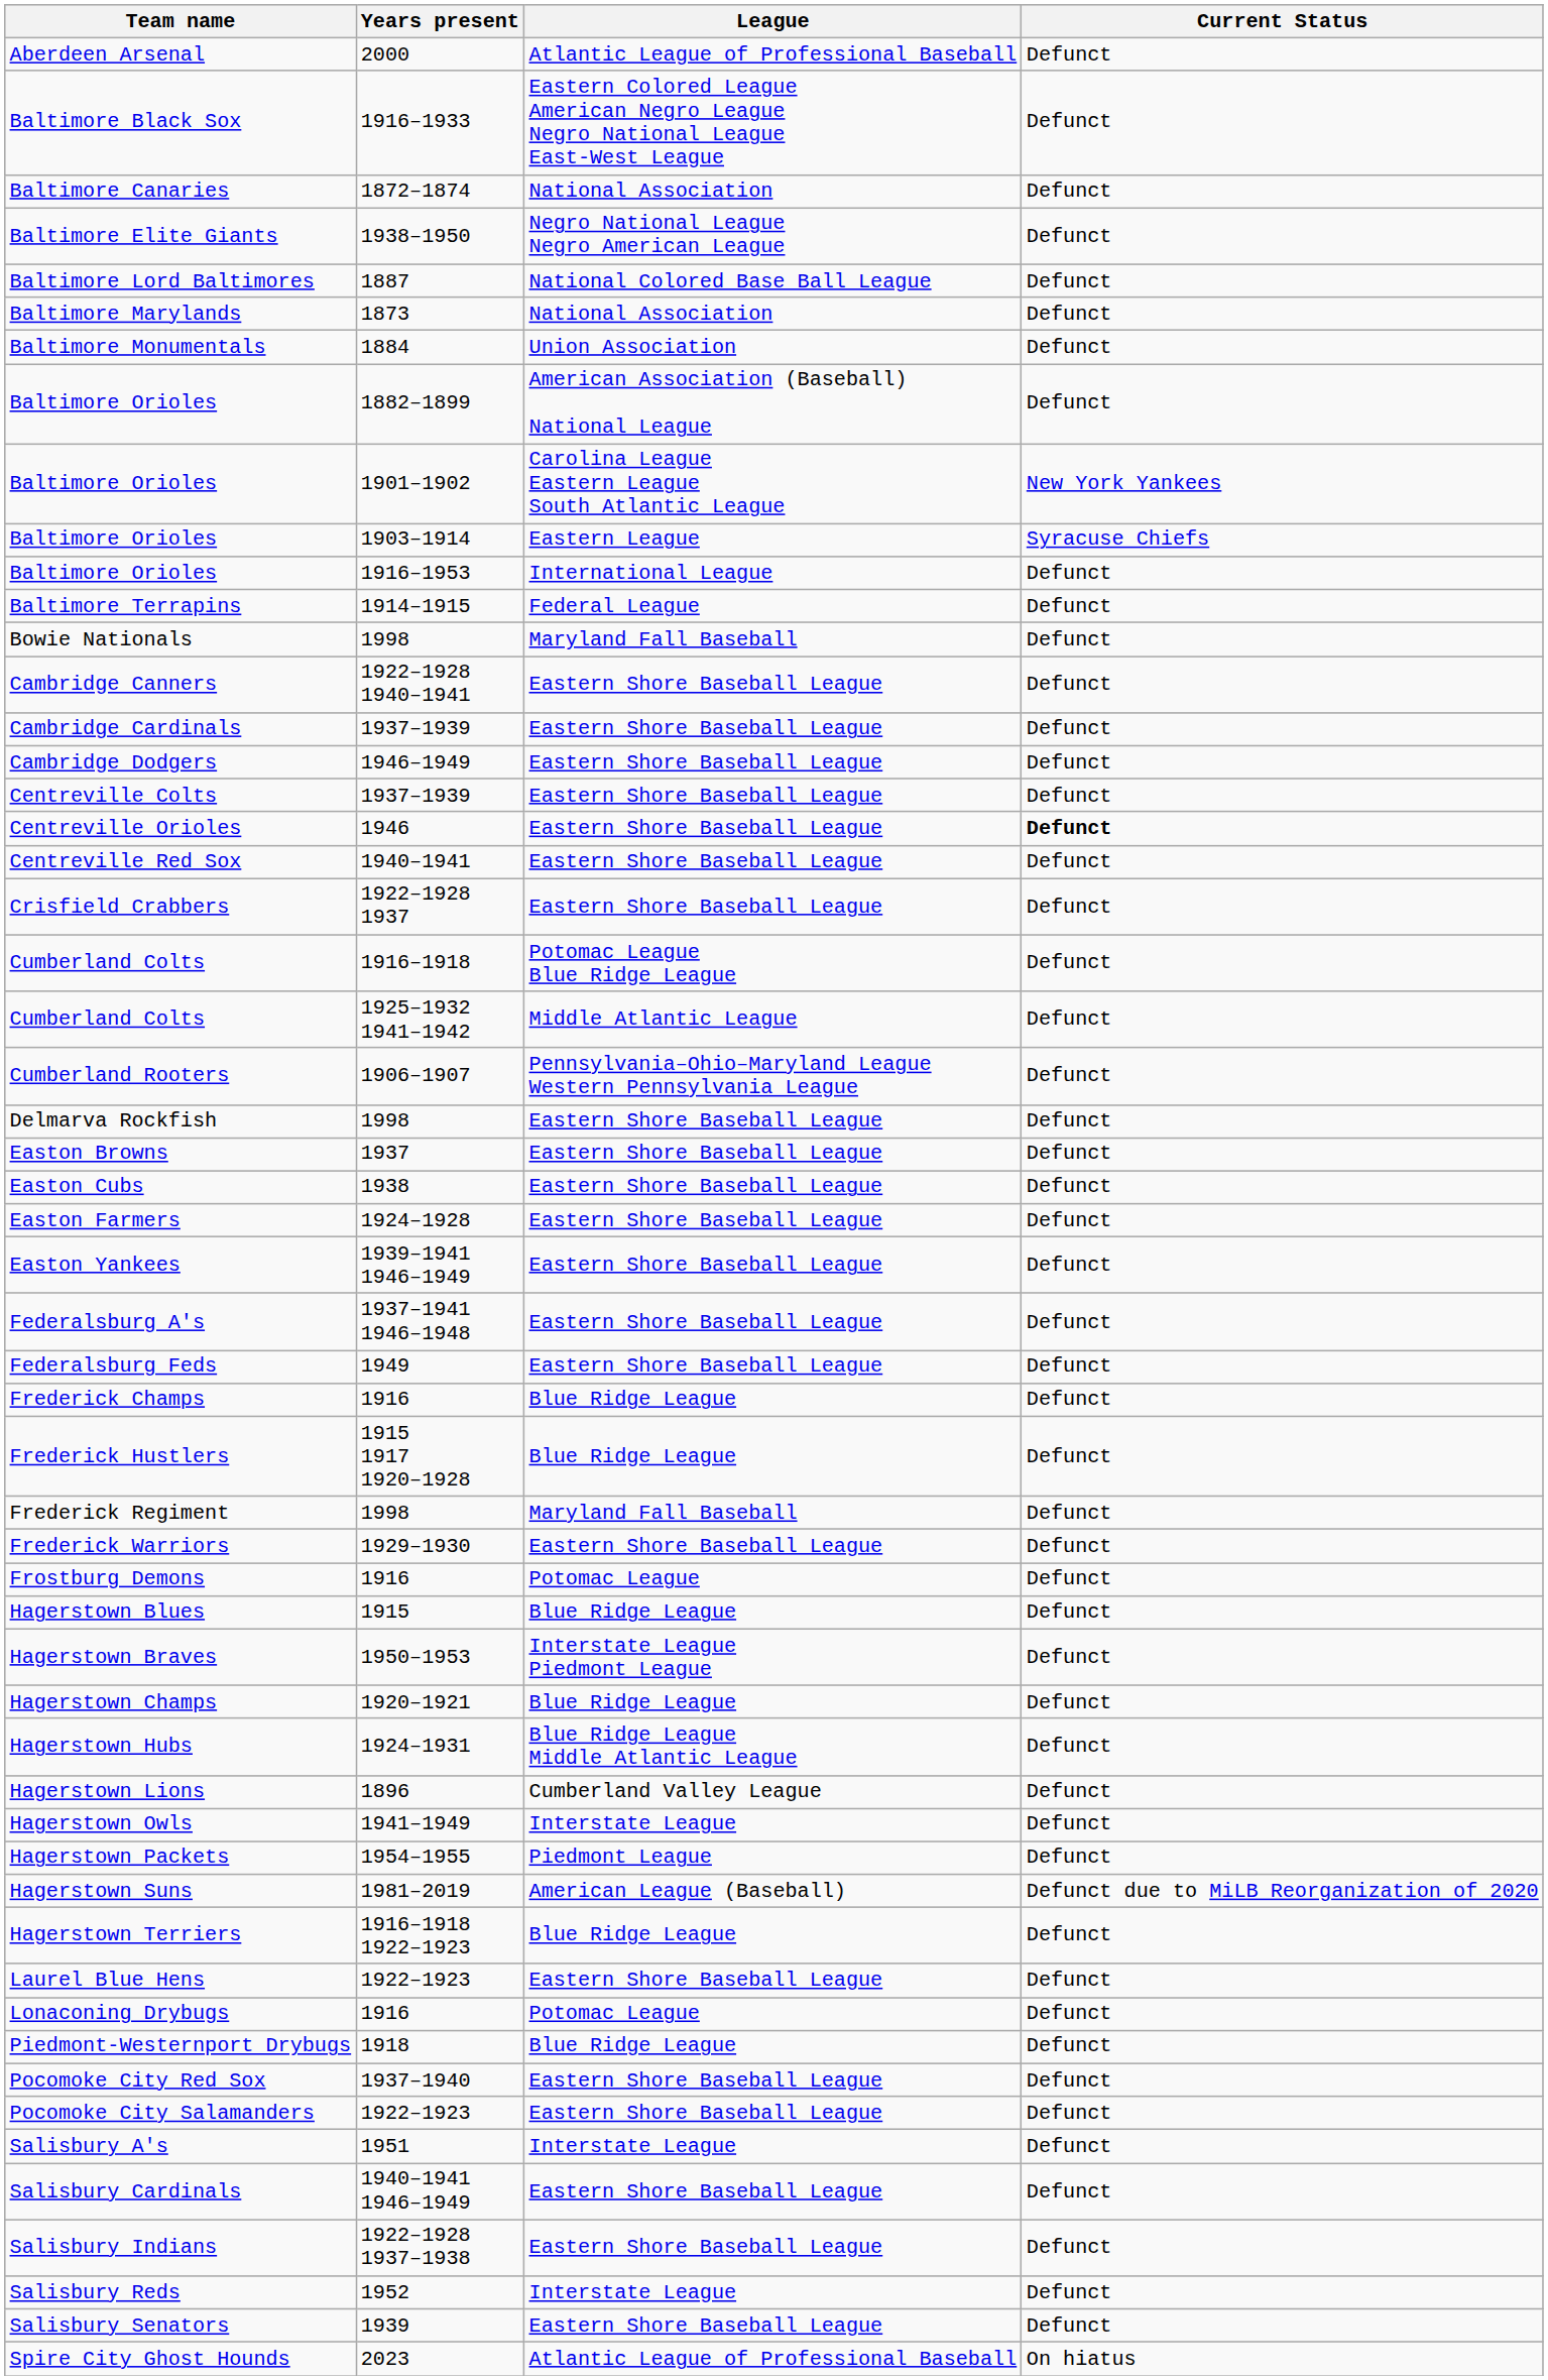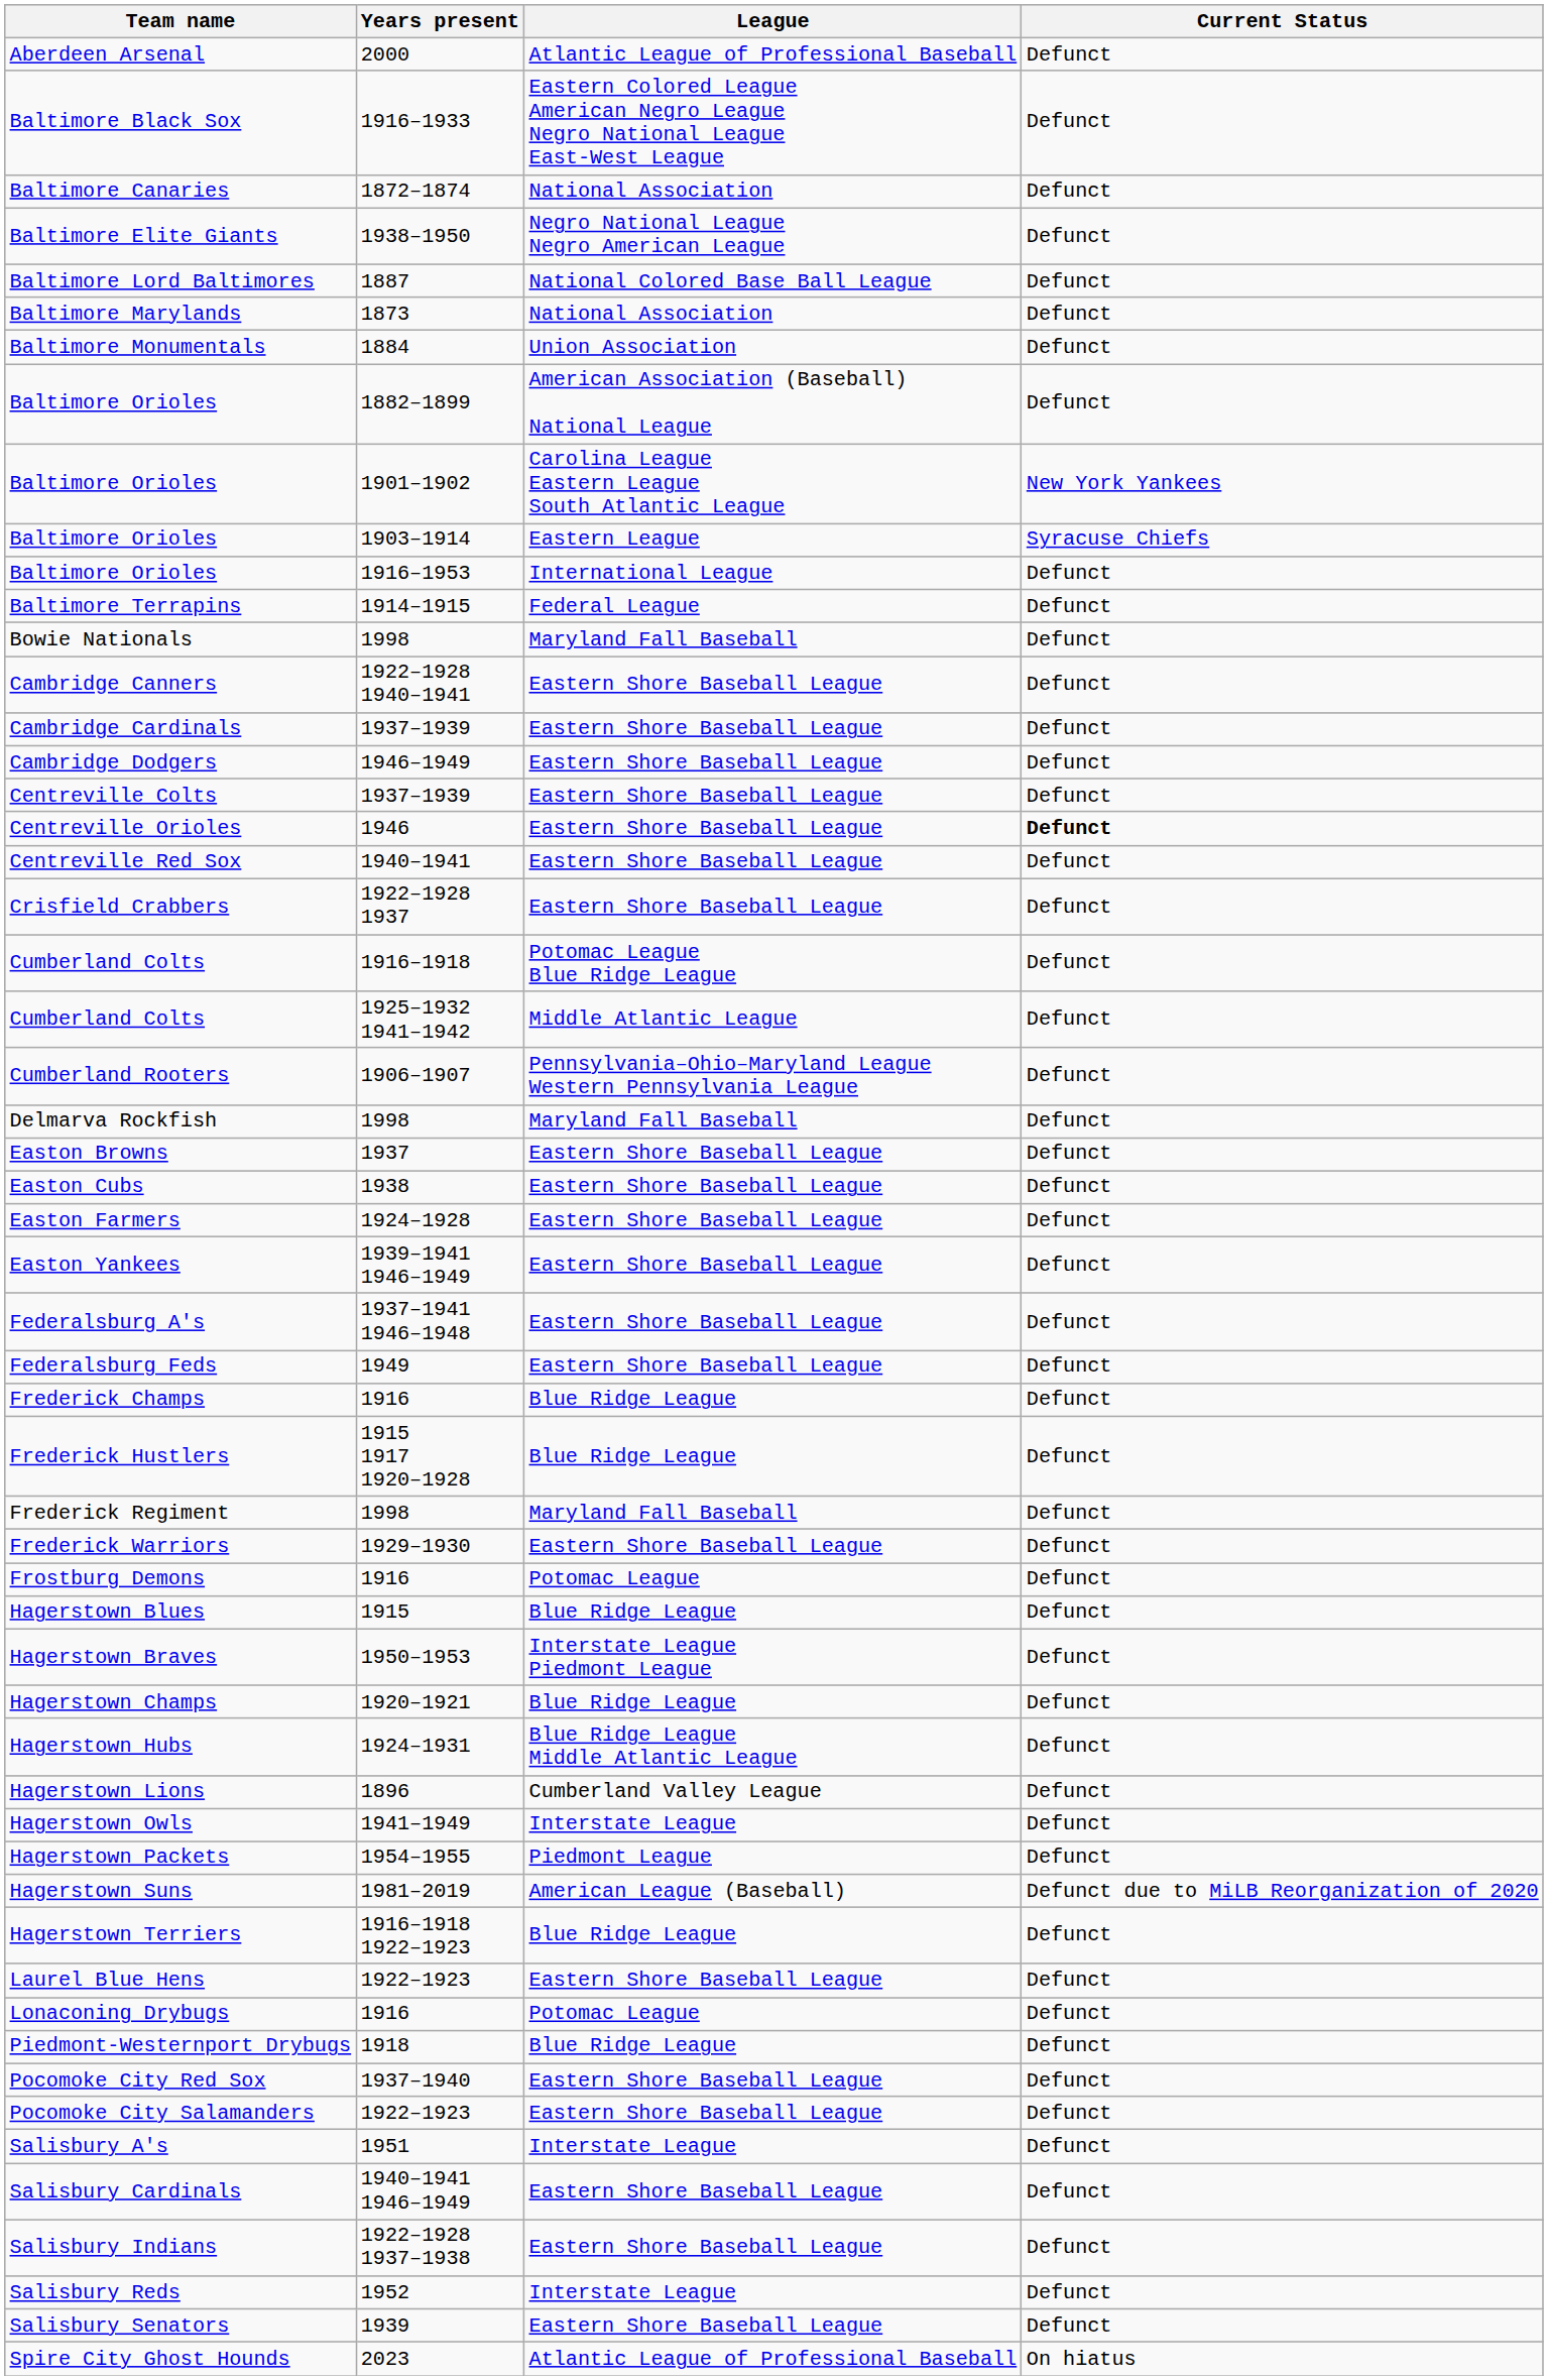 <table class="wikitable sortable">
 <tr>
 <th>Team name</th>
 <th>Years present</th>
 <th>League</th>
 <th>Current Status</th>
 </tr>
 <tr>
 <td><a href='#'>Aberdeen Arsenal</a></td>
 <td>2000</td>
 <td><a href='#'>Atlantic League of Professional Baseball</a></td>
 <td>Defunct</td>
 </tr>
 <tr>
 <td><a href='#'>Baltimore Black Sox</a></td>
 <td>1916–1933</td>
 <td><a href='#'>Eastern Colored League</a><br><a href='#'>American Negro League</a><br><a href='#'>Negro National League</a><br><a href='#'>East-West League</a></td>
 <td>Defunct</td>
 </tr>
 <tr>
 <td><a href='#'>Baltimore Canaries</a></td>
 <td>1872–1874</td>
 <td><a href='#'>National Association</a></td>
 <td>Defunct</td>
 </tr>
 <tr>
 <td><a href='#'>Baltimore Elite Giants</a></td>
 <td>1938–1950</td>
 <td><a href='#'>Negro National League</a><br><a href='#'>Negro American League</a></td>
 <td>Defunct</td>
 </tr>
 <tr>
 <td><a href='#'>Baltimore Lord Baltimores</a></td>
 <td>1887</td>
 <td><a href='#'>National Colored Base Ball League</a></td>
 <td>Defunct</td>
 </tr>
 <tr>
 <td><a href='#'>Baltimore Marylands</a></td>
 <td>1873</td>
 <td><a href='#'>National Association</a></td>
 <td>Defunct</td>
 </tr>
 <tr>
 <td><a href='#'>Baltimore Monumentals</a></td>
 <td>1884</td>
 <td><a href='#'>Union Association</a></td>
 <td>Defunct</td>
 </tr>
 <tr>
 <td><a href='#'>Baltimore Orioles</a></td>
 <td>1882–1899</td>
 <td><a href='#'>American Association</a> (Baseball)<br><br><a href='#'>National League</a></td>
 <td>Defunct</td>
 </tr>
 <tr>
 <td><a href='#'>Baltimore Orioles</a></td>
 <td>1901–1902</td>
 <td><a href='#'>Carolina League</a><br> <a href='#'>Eastern League</a><br> <a href='#'>South Atlantic League</a></td>
 <td><a href='#'>New York Yankees</a></td>
 </tr>
 <tr>
 <td><a href='#'>Baltimore Orioles</a></td>
 <td>1903–1914</td>
 <td><a href='#'>Eastern League</a></td>
 <td><a href='#'>Syracuse Chiefs</a></td>
 </tr>
 <tr>
 <td><a href='#'>Baltimore Orioles</a></td>
 <td>1916–1953</td>
 <td><a href='#'>International League</a></td>
 <td>Defunct</td>
 </tr>
 <tr>
 <td><a href='#'>Baltimore Terrapins</a></td>
 <td>1914–1915</td>
 <td><a href='#'>Federal League</a></td>
 <td>Defunct</td>
 </tr>
 <tr>
 <td>Bowie Nationals</td>
 <td>1998</td>
 <td><a href='#'>Maryland Fall Baseball</a></td>
 <td>Defunct</td>
 </tr>
 <tr>
 <td><a href='#'>Cambridge Canners</a></td>
 <td>1922–1928<br>1940–1941</td>
 <td><a href='#'>Eastern Shore Baseball League</a></td>
 <td>Defunct</td>
 </tr>
 <tr>
 <td><a href='#'>Cambridge Cardinals</a></td>
 <td>1937–1939</td>
 <td><a href='#'>Eastern Shore Baseball League</a></td>
 <td>Defunct</td>
 </tr>
 <tr>
 <td><a href='#'>Cambridge Dodgers</a></td>
 <td>1946–1949</td>
 <td><a href='#'>Eastern Shore Baseball League</a></td>
 <td>Defunct</td>
 </tr>
 <tr>
 <td><a href='#'>Centreville Colts</a></td>
 <td>1937–1939</td>
 <td><a href='#'>Eastern Shore Baseball League</a></td>
 <td>Defunct</td>
 </tr>
 <tr>
 <td><a href='#'>Centreville Orioles</a></td>
 <td>1946</td>
 <td><a href='#'>Eastern Shore Baseball League</a></td>
 <td><strong>Defunct</strong></td>
 </tr>
 <tr>
 <td><a href='#'>Centreville Red Sox</a></td>
 <td>1940–1941</td>
 <td><a href='#'>Eastern Shore Baseball League</a></td>
 <td>Defunct</td>
 </tr>
 <tr>
 <td><a href='#'>Crisfield Crabbers</a></td>
 <td>1922–1928<br>1937</td>
 <td><a href='#'>Eastern Shore Baseball League</a></td>
 <td>Defunct</td>
 </tr>
 <tr>
 <td><a href='#'>Cumberland Colts</a></td>
 <td>1916–1918</td>
 <td><a href='#'>Potomac League</a><br><a href='#'>Blue Ridge League</a></td>
 <td>Defunct</td>
 </tr>
 <tr>
 <td><a href='#'>Cumberland Colts</a></td>
 <td>1925–1932<br>1941–1942</td>
 <td><a href='#'>Middle Atlantic League</a></td>
 <td>Defunct</td>
 </tr>
 <tr>
 <td><a href='#'>Cumberland Rooters</a></td>
 <td>1906–1907</td>
 <td><a href='#'>Pennsylvania–Ohio–Maryland League</a><br><a href='#'>Western Pennsylvania League</a></td>
 <td>Defunct</td>
 </tr>
 <tr>
 <td>Delmarva Rockfish</td>
 <td>1998</td>
-<td><a href='#'>Eastern Shore Baseball League</a></td>
+<td><a href='#'>Maryland Fall Baseball</a></td>
 <td>Defunct</td>
 </tr>
 <tr>
 <td><a href='#'>Easton Browns</a></td>
 <td>1937</td>
 <td><a href='#'>Eastern Shore Baseball League</a></td>
 <td>Defunct</td>
 </tr>
 <tr>
 <td><a href='#'>Easton Cubs</a></td>
 <td>1938</td>
 <td><a href='#'>Eastern Shore Baseball League</a></td>
 <td>Defunct</td>
 </tr>
 <tr>
 <td><a href='#'>Easton Farmers</a></td>
 <td>1924–1928</td>
 <td><a href='#'>Eastern Shore Baseball League</a></td>
 <td>Defunct</td>
 </tr>
 <tr>
 <td><a href='#'>Easton Yankees</a></td>
 <td>1939–1941<br>1946–1949</td>
 <td><a href='#'>Eastern Shore Baseball League</a></td>
 <td>Defunct</td>
 </tr>
 <tr>
 <td><a href='#'>Federalsburg A's</a></td>
 <td>1937–1941<br>1946–1948</td>
 <td><a href='#'>Eastern Shore Baseball League</a></td>
 <td>Defunct</td>
 </tr>
 <tr>
 <td><a href='#'>Federalsburg Feds</a></td>
 <td>1949</td>
 <td><a href='#'>Eastern Shore Baseball League</a></td>
 <td>Defunct</td>
 </tr>
 <tr>
 <td><a href='#'>Frederick Champs</a></td>
 <td>1916</td>
 <td><a href='#'>Blue Ridge League</a></td>
 <td>Defunct</td>
 </tr>
 <tr>
 <td><a href='#'>Frederick Hustlers</a></td>
 <td>1915<br>1917<br>1920–1928</td>
 <td><a href='#'>Blue Ridge League</a></td>
 <td>Defunct</td>
 </tr>
 <tr>
 <td>Frederick Regiment</td>
 <td>1998</td>
 <td><a href='#'>Maryland Fall Baseball</a></td>
 <td>Defunct</td>
 </tr>
 <tr>
 <td><a href='#'>Frederick Warriors</a></td>
 <td>1929–1930</td>
 <td><a href='#'>Eastern Shore Baseball League</a></td>
 <td>Defunct</td>
 </tr>
 <tr>
 <td><a href='#'>Frostburg Demons</a></td>
 <td>1916</td>
 <td><a href='#'>Potomac League</a></td>
 <td>Defunct</td>
 </tr>
 <tr>
 <td><a href='#'>Hagerstown Blues</a></td>
 <td>1915</td>
 <td><a href='#'>Blue Ridge League</a></td>
 <td>Defunct</td>
 </tr>
 <tr>
 <td><a href='#'>Hagerstown Braves</a></td>
 <td>1950–1953</td>
 <td><a href='#'>Interstate League</a><br><a href='#'>Piedmont League</a></td>
 <td>Defunct</td>
 </tr>
 <tr>
 <td><a href='#'>Hagerstown Champs</a></td>
 <td>1920–1921</td>
 <td><a href='#'>Blue Ridge League</a></td>
 <td>Defunct</td>
 </tr>
 <tr>
 <td><a href='#'>Hagerstown Hubs</a></td>
 <td>1924–1931</td>
 <td><a href='#'>Blue Ridge League</a><br><a href='#'>Middle Atlantic League</a></td>
 <td>Defunct</td>
 </tr>
 <tr>
 <td><a href='#'>Hagerstown Lions</a></td>
 <td>1896</td>
 <td>Cumberland Valley League</td>
 <td>Defunct</td>
 </tr>
 <tr>
 <td><a href='#'>Hagerstown Owls</a></td>
 <td>1941–1949</td>
 <td><a href='#'>Interstate League</a></td>
 <td>Defunct</td>
 </tr>
 <tr>
 <td><a href='#'>Hagerstown Packets</a></td>
 <td>1954–1955</td>
 <td><a href='#'>Piedmont League</a></td>
 <td>Defunct</td>
 </tr>
 <tr>
 <td><a href='#'>Hagerstown Suns</a></td>
 <td>1981–2019</td>
 <td><a href='#'>American League</a> (Baseball)</td>
 <td>Defunct due to <a href='#'>MiLB Reorganization of 2020</a></td>
 </tr>
 <tr>
 <td><a href='#'>Hagerstown Terriers</a></td>
 <td>1916–1918<br>1922–1923</td>
 <td><a href='#'>Blue Ridge League</a></td>
 <td>Defunct</td>
 </tr>
 <tr>
 <td><a href='#'>Laurel Blue Hens</a></td>
 <td>1922–1923</td>
 <td><a href='#'>Eastern Shore Baseball League</a></td>
 <td>Defunct</td>
 </tr>
 <tr>
 <td><a href='#'>Lonaconing Drybugs</a></td>
 <td>1916</td>
 <td><a href='#'>Potomac League</a></td>
 <td>Defunct</td>
 </tr>
 <tr>
 <td><a href='#'>Piedmont-Westernport Drybugs</a></td>
 <td>1918</td>
 <td><a href='#'>Blue Ridge League</a></td>
 <td>Defunct</td>
 </tr>
 <tr>
 <td><a href='#'>Pocomoke City Red Sox</a></td>
 <td>1937–1940</td>
 <td><a href='#'>Eastern Shore Baseball League</a></td>
 <td>Defunct</td>
 </tr>
 <tr>
 <td><a href='#'>Pocomoke City Salamanders</a></td>
 <td>1922–1923</td>
 <td><a href='#'>Eastern Shore Baseball League</a></td>
 <td>Defunct</td>
 </tr>
 <tr>
 <td><a href='#'>Salisbury A's</a></td>
 <td>1951</td>
 <td><a href='#'>Interstate League</a></td>
 <td>Defunct</td>
 </tr>
 <tr>
 <td><a href='#'>Salisbury Cardinals</a></td>
 <td>1940–1941<br>1946–1949</td>
 <td><a href='#'>Eastern Shore Baseball League</a></td>
 <td>Defunct</td>
 </tr>
 <tr>
 <td><a href='#'>Salisbury Indians</a></td>
 <td>1922–1928<br>1937–1938</td>
 <td><a href='#'>Eastern Shore Baseball League</a></td>
 <td>Defunct</td>
 </tr>
 <tr>
 <td><a href='#'>Salisbury Reds</a></td>
 <td>1952</td>
 <td><a href='#'>Interstate League</a></td>
 <td>Defunct</td>
 </tr>
 <tr>
 <td><a href='#'>Salisbury Senators</a></td>
 <td>1939</td>
 <td><a href='#'>Eastern Shore Baseball League</a></td>
 <td>Defunct</td>
 </tr>
 <tr>
 <td><a href='#'>Spire City Ghost Hounds</a></td>
 <td>2023</td>
 <td><a href='#'>Atlantic League of Professional Baseball</a></td>
 <td>On hiatus</td>
 </tr>
 </table>
